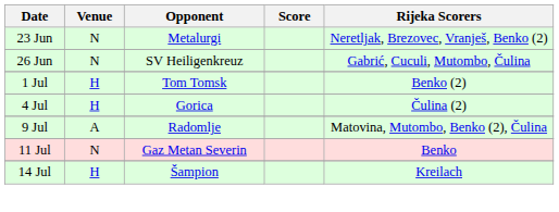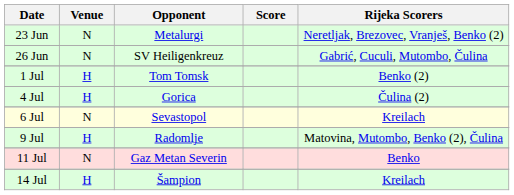 <table class="wikitable" style="text-align: center; font-size:95%;">
 <tr>
 <th width="60">Date</th>
 <th width="60">Venue</th>
 <th width="150">Opponent</th>
 <th width="60">Score</th>
 <th width="250">Rijeka Scorers</th>
 </tr>
 <tr bgcolor="#ddffdd">
 <td>23 Jun</td>
 <td>N </td>
 <td> <a href='#'>Metalurgi</a></td>
 <td></td>
 <td><a href='#'>Neretljak</a>, <a href='#'>Brezovec</a>, <a href='#'>Vranješ</a>, <a href='#'>Benko</a> (2)</td>
 </tr>
 <tr>
 </tr>
 <tr bgcolor="#ddffdd">
 <td>26 Jun</td>
 <td>N </td>
 <td> SV Heiligenkreuz</td>
 <td></td>
 <td><a href='#'>Gabrić</a>, <a href='#'>Cuculi</a>, <a href='#'>Mutombo</a>, <a href='#'>Čulina</a></td>
 </tr>
 <tr>
 </tr>
 <tr bgcolor="#ddffdd">
 <td>1 Jul</td>
 <td><a href='#'>H</a></td>
 <td> <a href='#'>Tom Tomsk</a></td>
 <td></td>
 <td><a href='#'>Benko</a> (2)</td>
 </tr>
 <tr>
 </tr>
 <tr bgcolor="#ddffdd">
 <td>4 Jul</td>
 <td><a href='#'>H</a></td>
 <td> <a href='#'>Gorica</a></td>
 <td></td>
 <td><a href='#'>Čulina</a> (2)</td>
 </tr>
 <tr>
 </tr>
+<tr bgcolor="#ffffdd">
+<td>6 Jul</td>
+<td>N </td>
+<td> <a href='#'>Sevastopol</a></td>
+<td></td>
+<td><a href='#'>Kreilach</a></td>
+</tr>
 <tr>
 </tr>
 <tr bgcolor="#ddffdd">
 <td>9 Jul</td>
-<td>A</td>
+<td><a href='#'>H</a></td>
 <td> <a href='#'>Radomlje</a></td>
 <td></td>
 <td>Matovina, <a href='#'>Mutombo</a>, <a href='#'>Benko</a> (2), <a href='#'>Čulina</a></td>
 </tr>
 <tr>
 </tr>
 <tr bgcolor="#ffdddd">
 <td>11 Jul</td>
 <td>N </td>
 <td> <a href='#'>Gaz Metan Severin</a></td>
 <td></td>
 <td><a href='#'>Benko</a></td>
 </tr>
 <tr>
 </tr>
 <tr bgcolor="#ddffdd">
 <td>14 Jul</td>
 <td><a href='#'>H</a></td>
 <td> <a href='#'>Šampion</a></td>
 <td></td>
 <td><a href='#'>Kreilach</a></td>
 </tr>
 </table>
